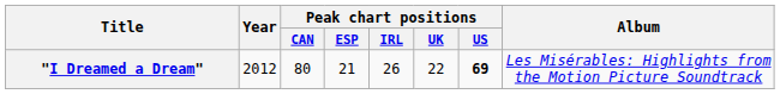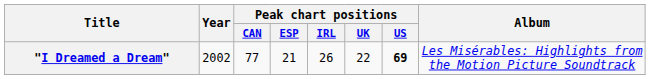 <table class="wikitable plainrowheaders" style="text-align:center;">
 <tr>
 <th scope="col" rowspan="2" style="width:16em;">Title</th>
 <th scope="col" rowspan="2">Year</th>
 <th scope="col" colspan="5">Peak chart positions</th>
 <th scope="col" rowspan="2">Album</th>
 </tr>
 <tr>
 <th scope="col" style="width:3em;font-size:90%;"><a href='#'>CAN</a><br></th>
 <th scope="col" style="width:3em;font-size:90%;"><a href='#'>ESP</a><br></th>
 <th scope="col" style="width:3em;font-size:90%;"><a href='#'>IRL</a><br></th>
 <th scope="col" style="width:3em;font-size:90%;"><a href='#'>UK</a><br></th>
 <th scope="col" style="width:3em;font-size:90%;"><a href='#'>US</a><br></th>
 </tr>
 <tr>
 <th scope="row">"<a href='#'>I Dreamed a Dream</a>"</th>
-<td>2012</td>
-<td>80</td>
+<td>2002</td>
+<td>77</td>
 <td>21</td>
 <td>26</td>
 <td>22</td>
 <td><strong>69</strong></td>
 <td><em><a href='#'>Les Misérables: Highlights from<br>the Motion Picture Soundtrack</a></em></td>
 </tr>
 </table>
